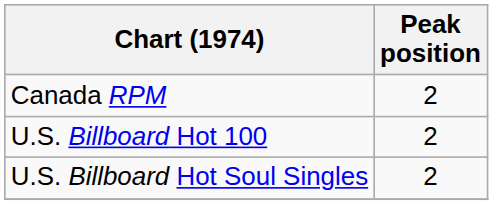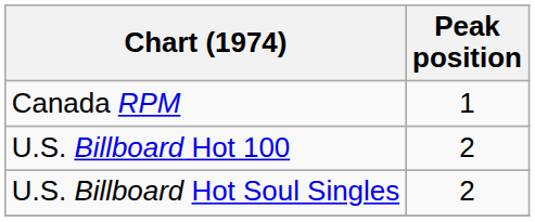 <table class="wikitable sortable">
 <tr>
 <th>Chart (1974)</th>
 <th>Peak<br>position</th>
 </tr>
 <tr>
 <td>Canada <a href='#'><em>RPM</em></a></td>
-<td align="center">2</td>
+<td align="center">1</td>
 </tr>
 <tr>
 <td>U.S. <a href='#'><em>Billboard</em> Hot 100</a></td>
 <td align="center">2</td>
 </tr>
 <tr>
 <td>U.S. <em>Billboard</em> <a href='#'>Hot Soul Singles</a></td>
 <td align="center">2</td>
 </tr>
 <tr>
 </tr>
 </table>
